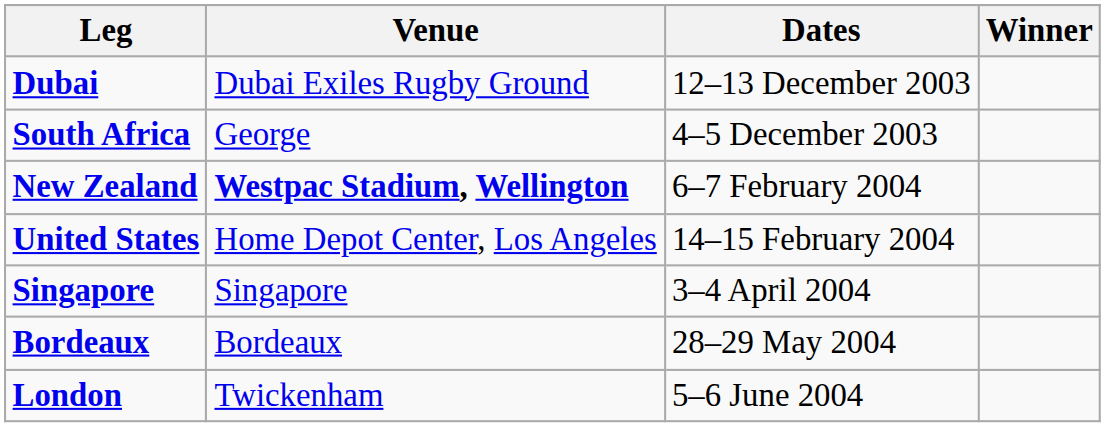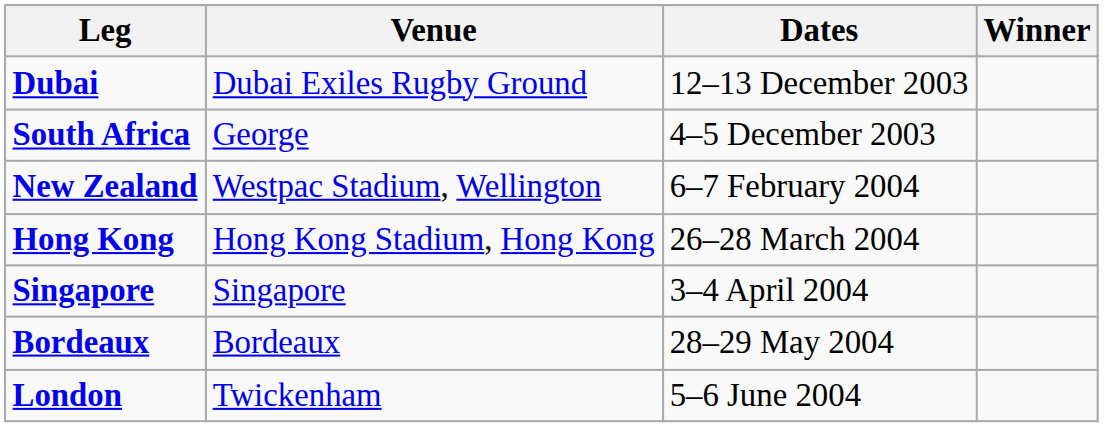 <table class="wikitable sortable" style="text-align:left">
 <tr bgcolor="#efefef">
 </tr>
 <tr bgcolor="#efefef">
 <th>Leg</th>
 <th>Venue</th>
 <th>Dates</th>
 <th>Winner</th>
 </tr>
 <tr>
 <td><strong><a href='#'>Dubai</a></strong></td>
 <td><a href='#'>Dubai Exiles Rugby Ground</a></td>
 <td>12–13 December 2003</td>
 <td></td>
 </tr>
 <tr>
 <td><strong><a href='#'>South Africa</a></strong></td>
 <td><a href='#'>George</a></td>
 <td>4–5 December 2003</td>
 <td></td>
 </tr>
 <tr>
 <td><strong><a href='#'>New Zealand</a></strong></td>
-<td><strong><a href='#'>Westpac Stadium</a>, <a href='#'>Wellington</a></strong></td>
+<td><a href='#'>Westpac Stadium</a>, <a href='#'>Wellington</a></td>
 <td>6–7 February 2004</td>
 <td></td>
 </tr>
 <tr>
-<td><strong><a href='#'>United States</a></strong></td>
-<td><a href='#'>Home Depot Center</a>, <a href='#'>Los Angeles</a></td>
-<td>14–15 February 2004</td>
+<td><strong><a href='#'>Hong Kong</a></strong></td>
+<td><a href='#'>Hong Kong Stadium</a>, <a href='#'>Hong Kong</a></td>
+<td>26–28 March 2004</td>
 <td></td>
 </tr>
 <tr>
 <td><strong><a href='#'>Singapore</a></strong></td>
 <td><a href='#'>Singapore</a></td>
 <td>3–4 April 2004</td>
 <td></td>
 </tr>
 <tr>
 <td><strong><a href='#'>Bordeaux</a></strong></td>
 <td><a href='#'>Bordeaux</a></td>
 <td>28–29 May 2004</td>
 <td></td>
 </tr>
 <tr>
 <td><strong><a href='#'>London</a></strong></td>
 <td><a href='#'>Twickenham</a></td>
 <td>5–6 June 2004</td>
 <td></td>
 </tr>
 </table>
